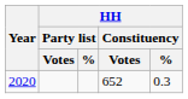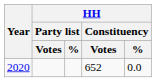 <table class="wikitable">
 <tr>
 <th rowspan="3">Year</th>
 <th colspan="4"><a href='#'>HH</a></th>
 </tr>
 <tr>
 <th colspan="2"><strong>Party list</strong></th>
 <th colspan="2">Constituency</th>
 </tr>
 <tr>
 <th>Votes</th>
 <th>%</th>
 <th>Votes</th>
 <th>%</th>
 </tr>
 <tr>
 <td><a href='#'>2020</a></td>
 <td></td>
 <td></td>
 <td>652</td>
-<td>0.3</td>
+<td>0.0</td>
 </tr>
 </table>
